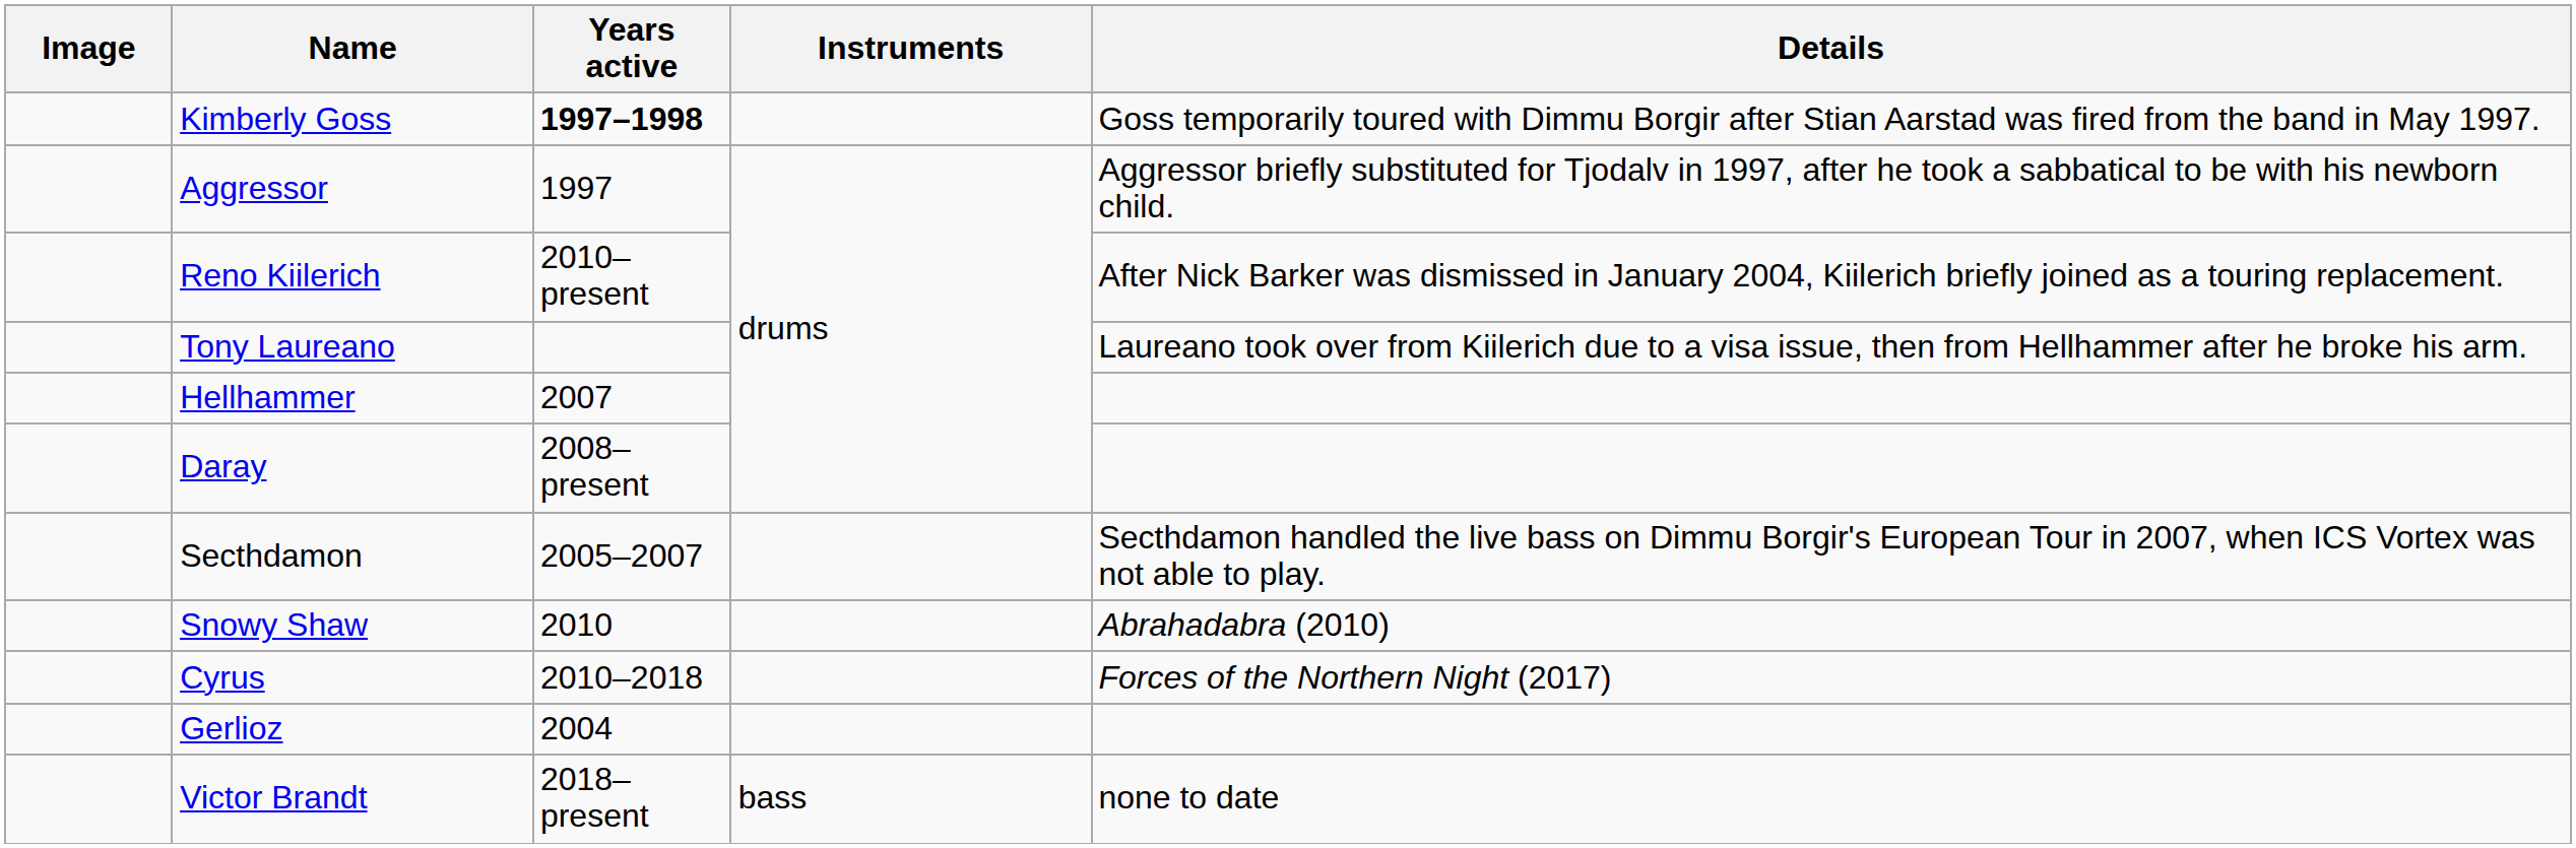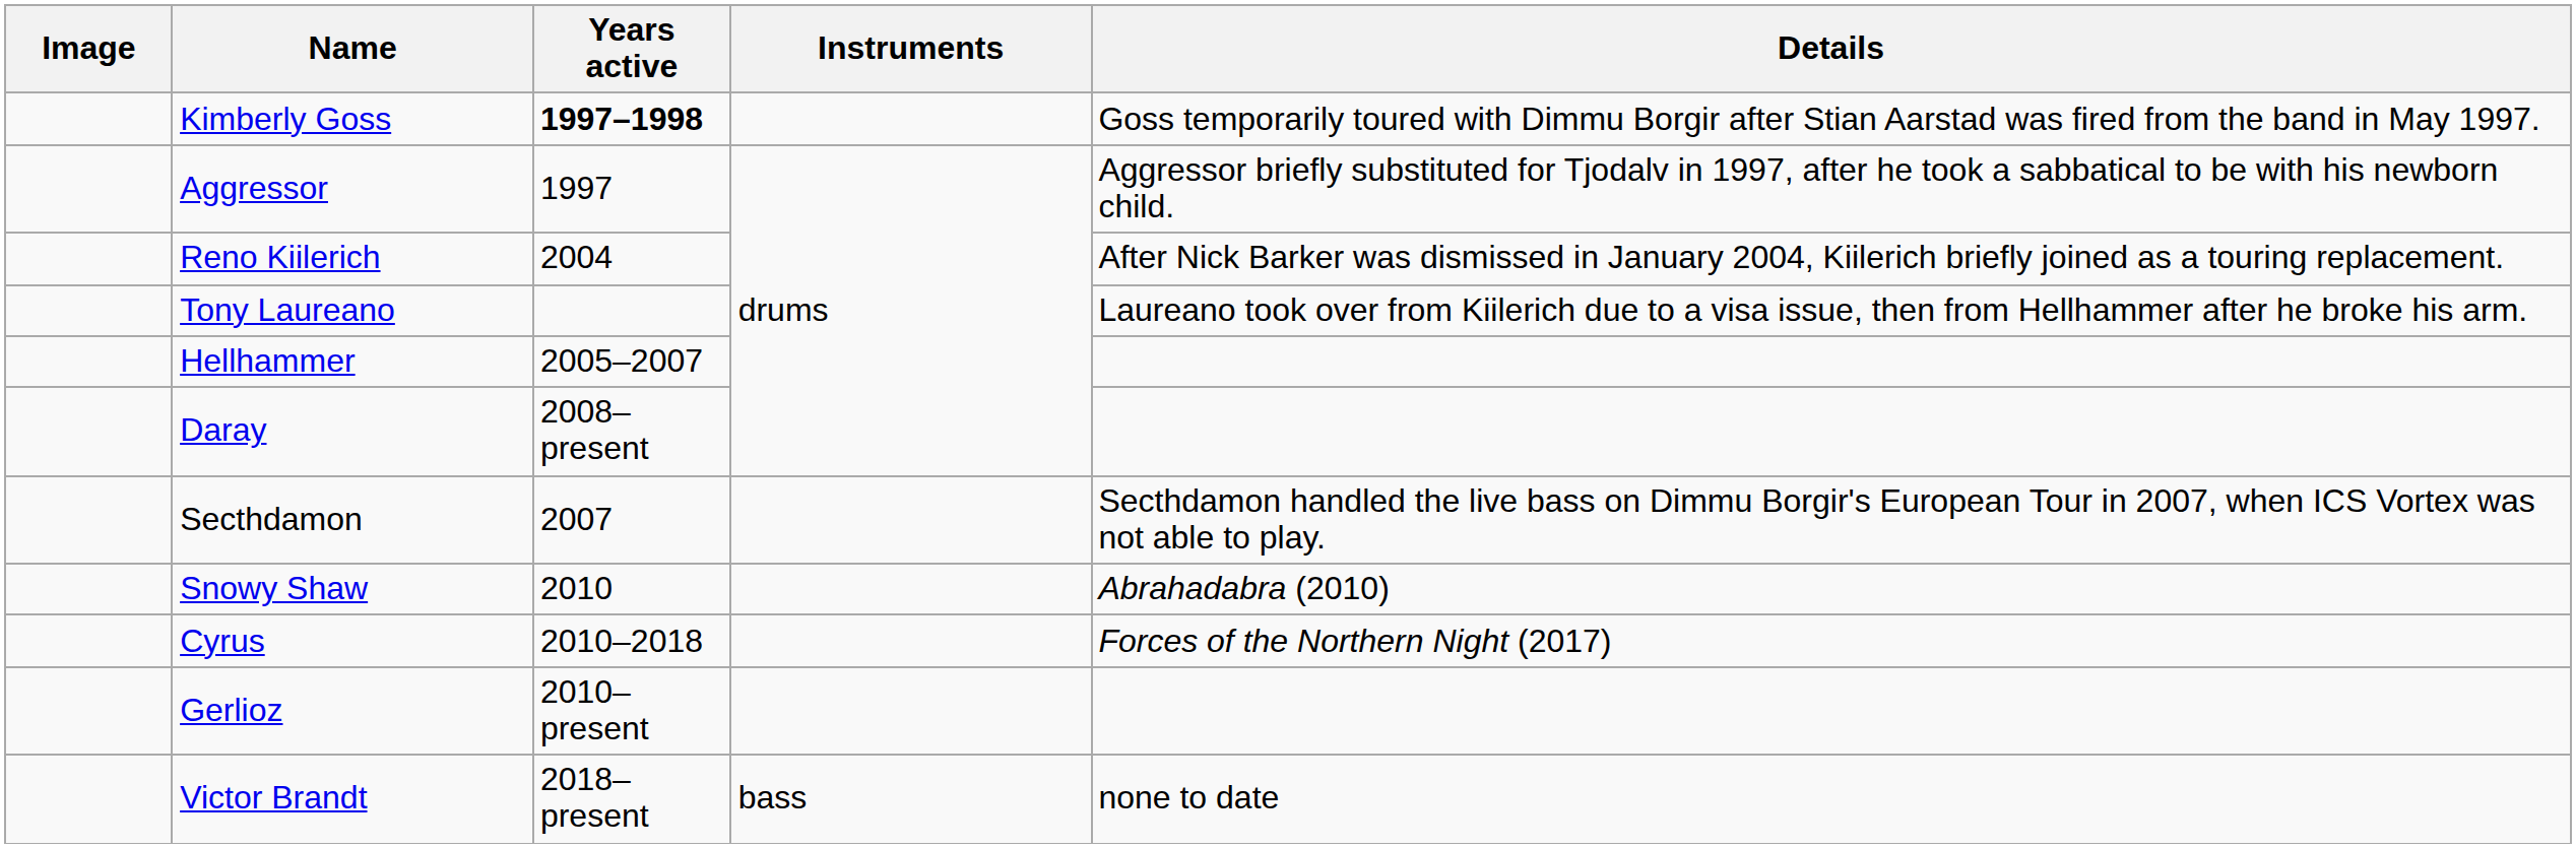 <table class="wikitable" border="1" width=100%>
 <tr>
 <th width="75">Image</th>
 <th width="170">Name</th>
 <th width="90">Years active</th>
 <th width="170">Instruments</th>
 <th>Details</th>
 </tr>
 <tr>
 <td></td>
 <td><a href='#'>Kimberly Goss</a></td>
 <td><strong>1997–1998</strong></td>
 <td></td>
 <td>Goss temporarily toured with Dimmu Borgir after Stian Aarstad was fired from the band in May 1997.</td>
 </tr>
 <tr>
 <td></td>
 <td><a href='#'>Aggressor</a><br></td>
 <td>1997 </td>
 <td rowspan="5">drums</td>
 <td>Aggressor briefly substituted for Tjodalv in 1997, after he took a sabbatical to be with his newborn child.</td>
 </tr>
 <tr>
 <td></td>
 <td><a href='#'>Reno Kiilerich</a></td>
-<td>2010–present</td>
+<td>2004</td>
 <td>After Nick Barker was dismissed in January 2004, Kiilerich briefly joined as a touring replacement.</td>
 </tr>
 <tr>
 <td></td>
 <td><a href='#'>Tony Laureano</a></td>
 <td></td>
 <td>Laureano took over from Kiilerich due to a visa issue, then from Hellhammer after he broke his arm.</td>
 </tr>
 <tr>
 <td></td>
 <td><a href='#'>Hellhammer</a><br></td>
-<td>2007<br></td>
+<td>2005–2007</td>
 <td></td>
 </tr>
 <tr>
 <td></td>
 <td><a href='#'>Daray</a><br></td>
 <td>2008–present</td>
 <td></td>
 </tr>
 <tr>
 <td></td>
 <td>Secthdamon</td>
-<td>2005–2007</td>
+<td>2007<br></td>
 <td></td>
 <td>Secthdamon handled the live bass on Dimmu Borgir's European Tour in 2007, when ICS Vortex was not able to play.</td>
 </tr>
 <tr>
 <td></td>
 <td><a href='#'>Snowy Shaw</a><br></td>
 <td>2010</td>
 <td></td>
 <td><em>Abrahadabra</em> (2010)</td>
 </tr>
 <tr>
 <td></td>
 <td><a href='#'>Cyrus</a><br></td>
 <td>2010–2018 </td>
 <td></td>
 <td><em>Forces of the Northern Night</em> (2017)</td>
 </tr>
 <tr>
 <td></td>
 <td><a href='#'>Gerlioz</a> </td>
-<td>2004</td>
+<td>2010–present</td>
 <td></td>
 <td></td>
 </tr>
 <tr>
 <td></td>
 <td><a href='#'>Victor Brandt</a></td>
 <td>2018–present</td>
 <td>bass</td>
 <td>none to date</td>
 </tr>
 </table>
